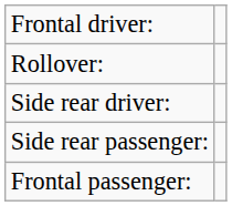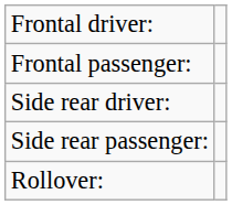 <table class="wikitable">
 <tr>
 <td>Frontal driver:</td>
 <td></td>
 </tr>
 <tr>
-<td>Rollover:</td>
+<td>Frontal passenger:</td>
 <td></td>
 </tr>
 <tr>
 <td>Side rear driver:</td>
 <td></td>
 </tr>
 <tr>
 <td>Side rear passenger:</td>
 <td></td>
 </tr>
 <tr>
-<td>Frontal passenger:</td>
+<td>Rollover:</td>
 <td></td>
 </tr>
 </table>
